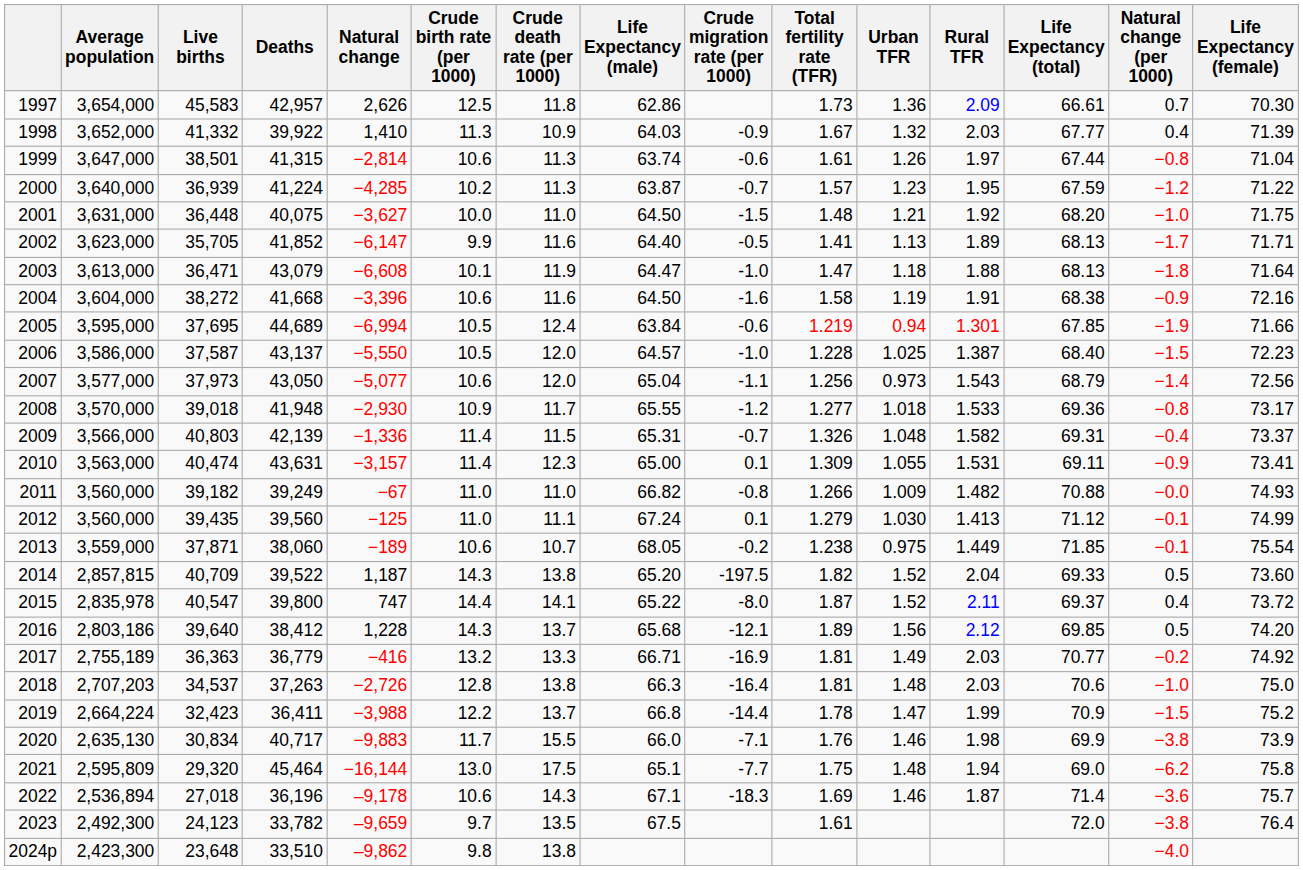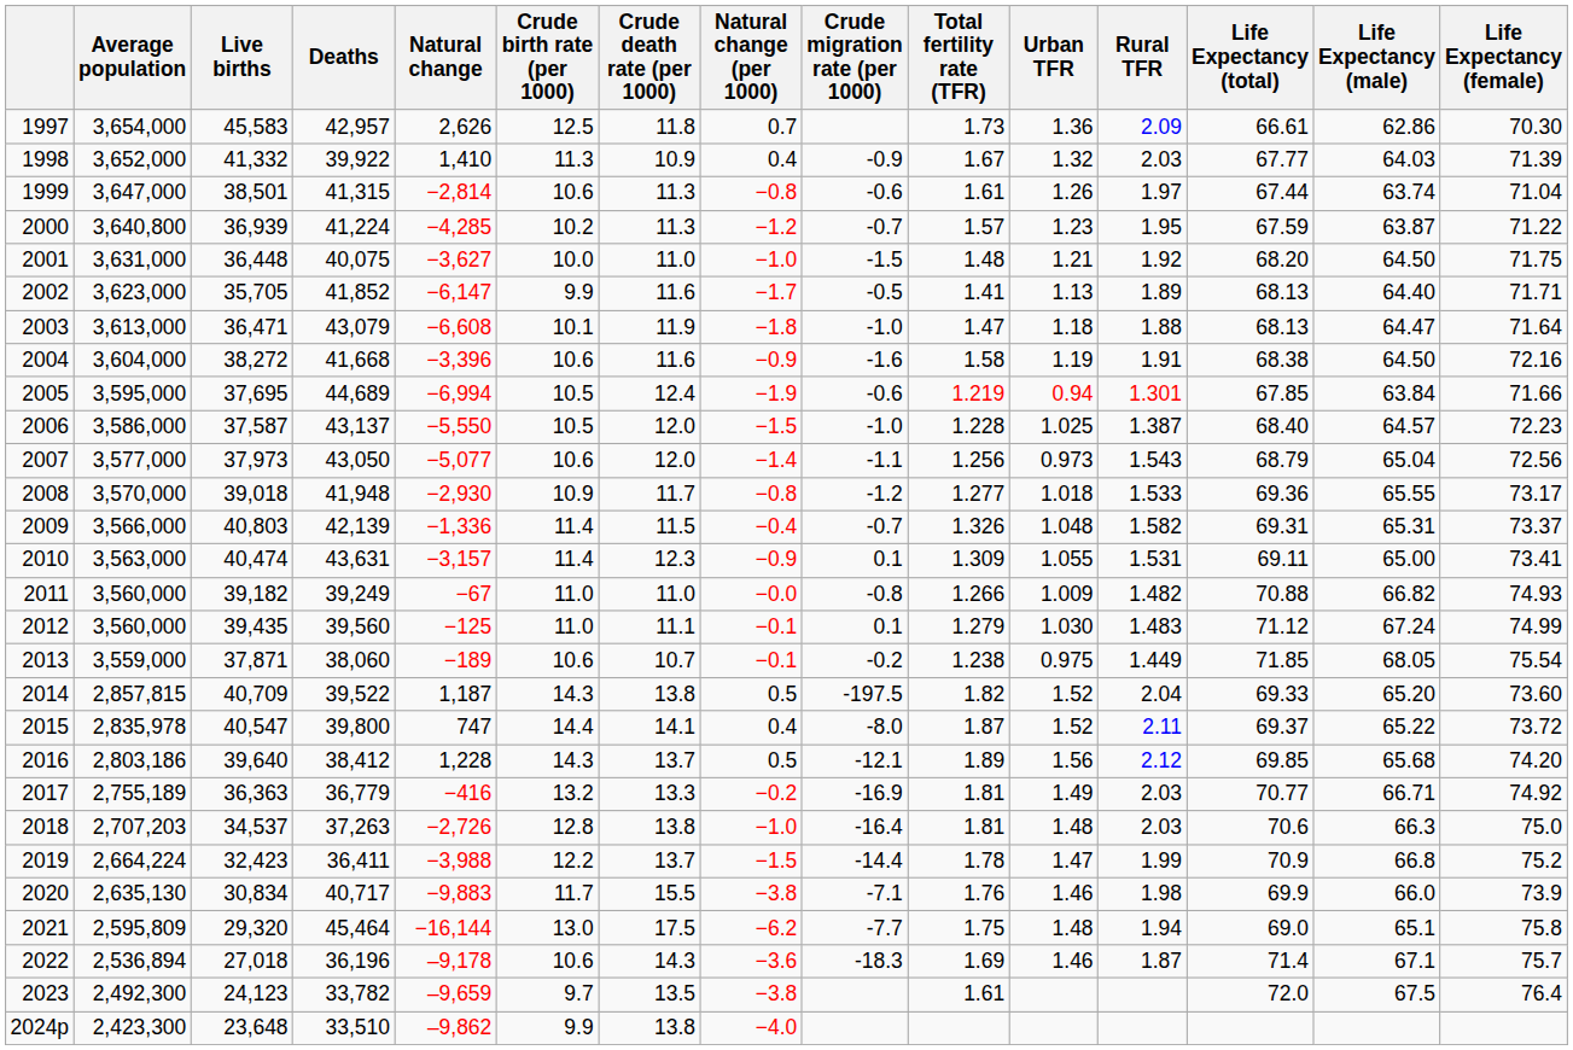 <table class="wikitable sortable" style="text-align: right;">
 <tr>
 <th></th>
 <th width="70pt">Average population</th>
 <th width="70pt">Live births</th>
 <th width="70pt">Deaths</th>
 <th width="70pt">Natural change</th>
 <th width="70pt">Crude birth rate (per 1000)</th>
 <th width="70pt">Crude death rate (per 1000)</th>
-<th width="80pt">Life Expectancy<br>(male)</th>
+<th width="70pt">Natural change (per 1000)</th>
 <th width="70pt">Crude migration rate (per 1000)</th>
 <th width="70pt">Total fertility rate (TFR)</th>
 <th width="60pt">Urban TFR</th>
 <th width="60pt">Rural TFR</th>
 <th width="80pt">Life Expectancy<br>(total)</th>
-<th width="70pt">Natural change (per 1000)</th>
+<th width="80pt">Life Expectancy<br>(male)</th>
 <th width="80pt">Life Expectancy<br>(female)</th>
 </tr>
 <tr>
 <td>1997</td>
 <td>3,654,000</td>
 <td>45,583</td>
 <td>42,957</td>
 <td>2,626</td>
 <td>12.5</td>
 <td>11.8</td>
-<td>62.86</td>
+<td>0.7</td>
 <td></td>
 <td>1.73</td>
 <td>1.36</td>
 <td style="color: blue">2.09</td>
 <td>66.61</td>
-<td>0.7</td>
+<td>62.86</td>
 <td>70.30</td>
 </tr>
 <tr>
 <td>1998</td>
 <td>3,652,000</td>
 <td>41,332</td>
 <td>39,922</td>
 <td>1,410</td>
 <td>11.3</td>
 <td>10.9</td>
-<td>64.03</td>
+<td>0.4</td>
 <td>-0.9</td>
 <td>1.67</td>
 <td>1.32</td>
 <td>2.03</td>
 <td>67.77</td>
-<td>0.4</td>
+<td>64.03</td>
 <td>71.39</td>
 </tr>
 <tr>
 <td>1999</td>
 <td>3,647,000</td>
 <td>38,501</td>
 <td>41,315</td>
 <td style="color: red">−2,814</td>
 <td>10.6</td>
 <td>11.3</td>
-<td>63.74</td>
+<td style="color: red">−0.8</td>
 <td>-0.6</td>
 <td>1.61</td>
 <td>1.26</td>
 <td>1.97</td>
 <td>67.44</td>
-<td style="color: red">−0.8</td>
+<td>63.74</td>
 <td>71.04</td>
 </tr>
 <tr>
 <td>2000</td>
-<td>3,640,000</td>
+<td>3,640,800</td>
 <td>36,939</td>
 <td>41,224</td>
 <td style="color: red">−4,285</td>
 <td>10.2</td>
 <td>11.3</td>
-<td>63.87</td>
+<td style="color: red">−1.2</td>
 <td>-0.7</td>
 <td>1.57</td>
 <td>1.23</td>
 <td>1.95</td>
 <td>67.59</td>
-<td style="color: red">−1.2</td>
+<td>63.87</td>
 <td>71.22</td>
 </tr>
 <tr>
 <td>2001</td>
 <td>3,631,000</td>
 <td>36,448</td>
 <td>40,075</td>
 <td style="color: red">−3,627</td>
 <td>10.0</td>
 <td>11.0</td>
-<td>64.50</td>
+<td style="color: red">−1.0</td>
 <td>-1.5</td>
 <td>1.48</td>
 <td>1.21</td>
 <td>1.92</td>
 <td>68.20</td>
-<td style="color: red">−1.0</td>
+<td>64.50</td>
 <td>71.75</td>
 </tr>
 <tr>
 <td>2002</td>
 <td>3,623,000</td>
 <td>35,705</td>
 <td>41,852</td>
 <td style="color: red">−6,147</td>
 <td>9.9</td>
 <td>11.6</td>
-<td>64.40</td>
+<td style="color: red">−1.7</td>
 <td>-0.5</td>
 <td>1.41</td>
 <td>1.13</td>
 <td>1.89</td>
 <td>68.13</td>
-<td style="color: red">−1.7</td>
+<td>64.40</td>
 <td>71.71</td>
 </tr>
 <tr>
 <td>2003</td>
 <td>3,613,000</td>
 <td>36,471</td>
 <td>43,079</td>
 <td style="color: red">−6,608</td>
 <td>10.1</td>
 <td>11.9</td>
-<td>64.47</td>
+<td style="color: red">−1.8</td>
 <td>-1.0</td>
 <td>1.47</td>
 <td>1.18</td>
 <td>1.88</td>
 <td>68.13</td>
-<td style="color: red">−1.8</td>
+<td>64.47</td>
 <td>71.64</td>
 </tr>
 <tr>
 <td>2004</td>
 <td>3,604,000</td>
 <td>38,272</td>
 <td>41,668</td>
 <td style="color: red">−3,396</td>
 <td>10.6</td>
 <td>11.6</td>
-<td>64.50</td>
+<td style="color: red">−0.9</td>
 <td>-1.6</td>
 <td>1.58</td>
 <td>1.19</td>
 <td>1.91</td>
 <td>68.38</td>
-<td style="color: red">−0.9</td>
+<td>64.50</td>
 <td>72.16</td>
 </tr>
 <tr>
 <td>2005</td>
 <td>3,595,000</td>
 <td>37,695</td>
 <td>44,689</td>
 <td style="color: red">−6,994</td>
 <td>10.5</td>
 <td>12.4</td>
-<td>63.84</td>
+<td style="color: red">−1.9</td>
 <td>-0.6</td>
 <td style="color: red">1.219</td>
 <td style="color: red">0.94</td>
 <td style="color: red">1.301</td>
 <td>67.85</td>
-<td style="color: red">−1.9</td>
+<td>63.84</td>
 <td>71.66</td>
 </tr>
 <tr>
 <td>2006</td>
 <td>3,586,000</td>
 <td>37,587</td>
 <td>43,137</td>
 <td style="color: red">−5,550</td>
 <td>10.5</td>
 <td>12.0</td>
-<td>64.57</td>
+<td style="color: red">−1.5</td>
 <td>-1.0</td>
 <td>1.228</td>
 <td>1.025</td>
 <td>1.387</td>
 <td>68.40</td>
-<td style="color: red">−1.5</td>
+<td>64.57</td>
 <td>72.23</td>
 </tr>
 <tr>
 <td>2007</td>
 <td>3,577,000</td>
 <td>37,973</td>
 <td>43,050</td>
 <td style="color: red">−5,077</td>
 <td>10.6</td>
 <td>12.0</td>
-<td>65.04</td>
+<td style="color: red">−1.4</td>
 <td>-1.1</td>
 <td>1.256</td>
 <td>0.973</td>
 <td>1.543</td>
 <td>68.79</td>
-<td style="color: red">−1.4</td>
+<td>65.04</td>
 <td>72.56</td>
 </tr>
 <tr>
 <td>2008</td>
 <td>3,570,000</td>
 <td>39,018</td>
 <td>41,948</td>
 <td style="color: red">−2,930</td>
 <td>10.9</td>
 <td>11.7</td>
-<td>65.55</td>
+<td style="color: red">−0.8</td>
 <td>-1.2</td>
 <td>1.277</td>
 <td>1.018</td>
 <td>1.533</td>
 <td>69.36</td>
-<td style="color: red">−0.8</td>
+<td>65.55</td>
 <td>73.17</td>
 </tr>
 <tr>
 <td>2009</td>
 <td>3,566,000</td>
 <td>40,803</td>
 <td>42,139</td>
 <td style="color: red">−1,336</td>
 <td>11.4</td>
 <td>11.5</td>
-<td>65.31</td>
+<td style="color: red">−0.4</td>
 <td>-0.7</td>
 <td>1.326</td>
 <td>1.048</td>
 <td>1.582</td>
 <td>69.31</td>
-<td style="color: red">−0.4</td>
+<td>65.31</td>
 <td>73.37</td>
 </tr>
 <tr>
 <td>2010</td>
 <td>3,563,000</td>
 <td>40,474</td>
 <td>43,631</td>
 <td style="color: red">−3,157</td>
 <td>11.4</td>
 <td>12.3</td>
-<td>65.00</td>
+<td style="color: red">−0.9</td>
 <td>0.1</td>
 <td>1.309</td>
 <td>1.055</td>
 <td>1.531</td>
 <td>69.11</td>
-<td style="color: red">−0.9</td>
+<td>65.00</td>
 <td>73.41</td>
 </tr>
 <tr>
 <td>2011</td>
 <td>3,560,000</td>
 <td>39,182</td>
 <td>39,249</td>
 <td style="color: red">−67</td>
 <td>11.0</td>
 <td>11.0</td>
-<td>66.82</td>
+<td style="color: red">−0.0</td>
 <td>-0.8</td>
 <td>1.266</td>
 <td>1.009</td>
 <td>1.482</td>
 <td>70.88</td>
-<td style="color: red">−0.0</td>
+<td>66.82</td>
 <td>74.93</td>
 </tr>
 <tr>
 <td>2012</td>
 <td>3,560,000</td>
 <td>39,435</td>
 <td>39,560</td>
 <td style="color: red">−125</td>
 <td>11.0</td>
 <td>11.1</td>
-<td>67.24</td>
+<td style="color: red">−0.1</td>
 <td>0.1</td>
 <td>1.279</td>
 <td>1.030</td>
-<td>1.413</td>
+<td>1.483</td>
 <td>71.12</td>
-<td style="color: red">−0.1</td>
+<td>67.24</td>
 <td>74.99</td>
 </tr>
 <tr>
 <td>2013</td>
 <td>3,559,000</td>
 <td>37,871</td>
 <td>38,060</td>
 <td style="color: red">−189</td>
 <td>10.6</td>
 <td>10.7</td>
-<td>68.05</td>
+<td style="color: red">−0.1</td>
 <td>-0.2</td>
 <td>1.238</td>
 <td>0.975</td>
 <td>1.449</td>
 <td>71.85</td>
-<td style="color: red">−0.1</td>
+<td>68.05</td>
 <td>75.54</td>
 </tr>
 <tr>
 <td>2014</td>
 <td>2,857,815</td>
 <td>40,709</td>
 <td>39,522</td>
 <td>1,187</td>
 <td>14.3</td>
 <td>13.8</td>
-<td>65.20</td>
+<td>0.5</td>
 <td>-197.5</td>
 <td>1.82</td>
 <td>1.52</td>
 <td>2.04</td>
 <td>69.33</td>
-<td>0.5</td>
+<td>65.20</td>
 <td>73.60</td>
 </tr>
 <tr>
 <td>2015</td>
 <td>2,835,978</td>
 <td>40,547</td>
 <td>39,800</td>
 <td>747</td>
 <td>14.4</td>
 <td>14.1</td>
-<td>65.22</td>
+<td>0.4</td>
 <td>-8.0</td>
 <td>1.87</td>
 <td>1.52</td>
 <td style="color: blue">2.11</td>
 <td>69.37</td>
-<td>0.4</td>
+<td>65.22</td>
 <td>73.72</td>
 </tr>
 <tr>
 <td>2016</td>
 <td>2,803,186</td>
 <td>39,640</td>
 <td>38,412</td>
 <td>1,228</td>
 <td>14.3</td>
 <td>13.7</td>
-<td>65.68</td>
+<td>0.5</td>
 <td>-12.1</td>
 <td>1.89</td>
 <td>1.56</td>
 <td style="color: blue">2.12</td>
 <td>69.85</td>
-<td>0.5</td>
+<td>65.68</td>
 <td>74.20</td>
 </tr>
 <tr>
 <td>2017</td>
 <td>2,755,189</td>
 <td>36,363</td>
 <td>36,779</td>
 <td style="color: red">−416</td>
 <td>13.2</td>
 <td>13.3</td>
-<td>66.71</td>
+<td style="color: red">−0.2</td>
 <td>-16.9</td>
 <td>1.81</td>
 <td>1.49</td>
 <td>2.03</td>
 <td>70.77</td>
-<td style="color: red">−0.2</td>
+<td>66.71</td>
 <td>74.92</td>
 </tr>
 <tr>
 <td>2018</td>
 <td>2,707,203</td>
 <td>34,537</td>
 <td>37,263</td>
 <td style="color: red">−2,726</td>
 <td>12.8</td>
 <td>13.8</td>
-<td>66.3</td>
+<td style="color: red">−1.0</td>
 <td>-16.4</td>
 <td>1.81</td>
 <td>1.48</td>
 <td>2.03</td>
 <td>70.6</td>
-<td style="color: red">−1.0</td>
+<td>66.3</td>
 <td>75.0</td>
 </tr>
 <tr>
 <td>2019</td>
 <td>2,664,224</td>
 <td>32,423</td>
 <td>36,411</td>
 <td style="color: red">−3,988</td>
 <td>12.2</td>
 <td>13.7</td>
-<td>66.8</td>
+<td style="color: red">−1.5</td>
 <td>-14.4</td>
 <td>1.78</td>
 <td>1.47</td>
 <td>1.99</td>
 <td>70.9</td>
-<td style="color: red">−1.5</td>
+<td>66.8</td>
 <td>75.2</td>
 </tr>
 <tr>
 <td>2020</td>
 <td>2,635,130</td>
 <td>30,834</td>
 <td>40,717</td>
 <td style="color: red">−9,883</td>
 <td>11.7</td>
 <td>15.5</td>
-<td>66.0</td>
+<td style="color: red">−3.8</td>
 <td>-7.1</td>
 <td>1.76</td>
 <td>1.46</td>
 <td>1.98</td>
 <td>69.9</td>
-<td style="color: red">−3.8</td>
+<td>66.0</td>
 <td>73.9</td>
 </tr>
 <tr>
 <td>2021</td>
 <td>2,595,809</td>
 <td>29,320</td>
 <td>45,464</td>
 <td style="color: red">−16,144</td>
 <td>13.0</td>
 <td>17.5</td>
-<td>65.1</td>
+<td style="color: red">−6.2</td>
 <td>-7.7</td>
 <td>1.75</td>
 <td>1.48</td>
 <td>1.94</td>
 <td>69.0</td>
-<td style="color: red">−6.2</td>
+<td>65.1</td>
 <td>75.8</td>
 </tr>
 <tr>
 <td>2022</td>
 <td>2,536,894</td>
 <td>27,018</td>
 <td>36,196</td>
 <td style="color: red">–9,178</td>
 <td>10.6</td>
 <td>14.3</td>
-<td>67.1</td>
+<td style="color: red">−3.6</td>
 <td>-18.3</td>
 <td>1.69</td>
 <td>1.46</td>
 <td>1.87</td>
 <td>71.4</td>
-<td style="color: red">−3.6</td>
+<td>67.1</td>
 <td>75.7</td>
 </tr>
 <tr>
 <td>2023</td>
 <td>2,492,300</td>
 <td>24,123</td>
 <td>33,782</td>
 <td style="color: red">–9,659</td>
 <td>9.7</td>
 <td>13.5</td>
-<td>67.5</td>
+<td style="color: red">−3.8</td>
 <td></td>
 <td>1.61</td>
 <td></td>
 <td></td>
 <td>72.0</td>
-<td style="color: red">−3.8</td>
+<td>67.5</td>
 <td>76.4</td>
 </tr>
 <tr>
 <td>2024p</td>
 <td>2,423,300</td>
 <td>23,648</td>
 <td>33,510</td>
 <td style="color: red">–9,862</td>
-<td>9.8</td>
+<td>9.9</td>
 <td>13.8</td>
+<td style="color: red">−4.0</td>
 <td></td>
 <td></td>
 <td></td>
 <td></td>
 <td></td>
 <td></td>
-<td style="color: red">−4.0</td>
 <td></td>
 </tr>
 </table>
